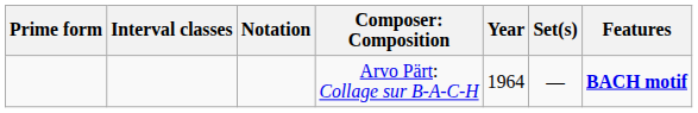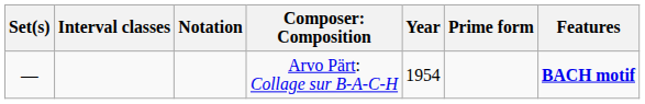 <table class="wikitable sortable" style="font-size:100%;text-align:center;">
 <tr>
-<th>Prime form</th>
+<th>Set(s)</th>
 <th>Interval classes</th>
 <th>Notation</th>
 <th>Composer:<br>Composition</th>
 <th>Year</th>
-<th>Set(s)</th>
+<th>Prime form</th>
 <th>Features</th>
 </tr>
 <tr>
-<td style="text-align:left"></td>
+<td>—</td>
 <td></td>
 <td></td>
 <td><a href='#'>Arvo Pärt</a>:<br><em><a href='#'>Collage sur B-A-C-H</a></em></td>
-<td>1964</td>
-<td>—</td>
+<td>1954</td>
+<td style="text-align:left"></td>
 <td><strong><a href='#'>BACH motif</a></strong></td>
 </tr>
 </table>
